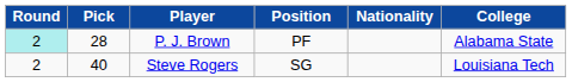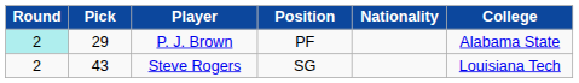 <table class="wikitable sortable sortable">
 <tr>
 <th style="background-color:#0C479D; color:#FFFFFF" width="10%">Round</th>
 <th style="background-color:#0C479D; color:#FFFFFF" width="10%">Pick</th>
 <th style="background-color:#0C479D; color:#FFFFFF" width="20%">Player</th>
 <th style="background-color:#0C479D; color:#FFFFFF" width="15%">Position</th>
 <th style="background-color:#0C479D; color:#FFFFFF" width="15%">Nationality</th>
 <th style="background-color:#0C479D; color:#FFFFFF" width="20%">College</th>
 </tr>
 <tr style="text-align: center">
 <td style="background: paleturquoise;">2</td>
-<td>28</td>
+<td>29</td>
 <td><a href='#'>P. J. Brown</a></td>
 <td>PF</td>
 <td></td>
 <td><a href='#'>Alabama State</a></td>
 </tr>
 <tr style="text-align: center">
 <td>2</td>
-<td>40</td>
+<td>43</td>
 <td><a href='#'>Steve Rogers</a></td>
 <td>SG</td>
 <td></td>
 <td><a href='#'>Louisiana Tech</a></td>
 </tr>
 </table>
